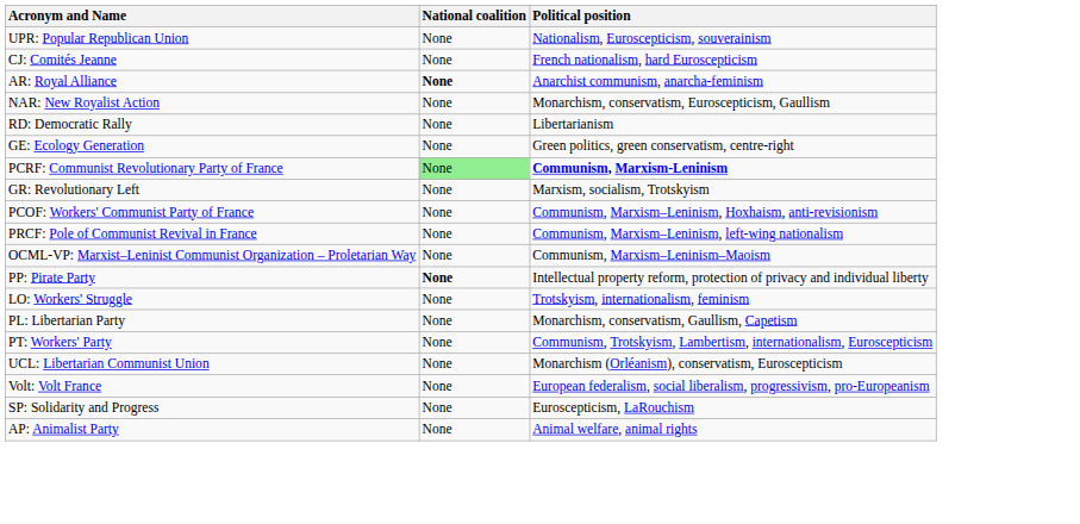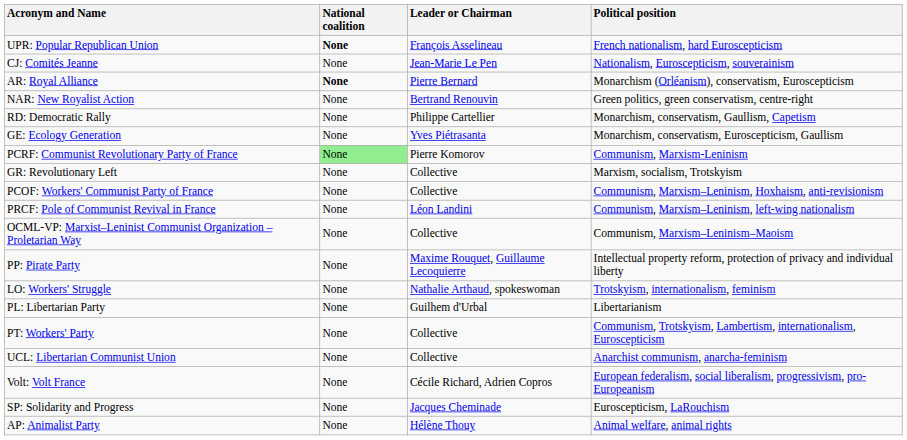 <table class="wikitable sortable">
 <tr>
 <th style="text-align:left; vertical-align:top;">Acronym and Name</th>
 <th style="text-align:left; vertical-align:top;">National coalition</th>
+<th style="text-align:left; vertical-align:top;">Leader or Chairman</th>
 <th style="text-align:left; vertical-align:top;">Political position</th>
 </tr>
 <tr>
 <td>UPR: <a href='#'>Popular Republican Union</a></td>
-<td>None</td>
-<td><a href='#'>Nationalism</a>, <a href='#'>Euroscepticism</a>, <a href='#'>souverainism</a></td>
+<td><strong>None</strong></td>
+<td><a href='#'>François Asselineau</a></td>
+<td><a href='#'>French nationalism</a>, <a href='#'>hard Euroscepticism</a></td>
 </tr>
 <tr>
 <td>CJ: <a href='#'>Comités Jeanne</a></td>
 <td>None</td>
-<td><a href='#'>French nationalism</a>, <a href='#'>hard Euroscepticism</a></td>
+<td><a href='#'>Jean-Marie Le Pen</a></td>
+<td><a href='#'>Nationalism</a>, <a href='#'>Euroscepticism</a>, <a href='#'>souverainism</a></td>
 </tr>
 <tr>
 <td>AR: <a href='#'>Royal Alliance</a></td>
 <td><strong>None</strong></td>
-<td><a href='#'>Anarchist communism</a>, <a href='#'>anarcha-feminism</a></td>
+<td><a href='#'>Pierre Bernard</a></td>
+<td>Monarchism (<a href='#'>Orléanism</a>), conservatism, Euroscepticism</td>
 </tr>
 <tr>
 <td>NAR: <a href='#'>New Royalist Action</a></td>
 <td>None</td>
-<td>Monarchism, conservatism, Euroscepticism, Gaullism</td>
+<td><a href='#'>Bertrand Renouvin</a></td>
+<td>Green politics, green conservatism, centre-right</td>
 </tr>
 <tr>
 <td>RD: Democratic Rally</td>
 <td>None</td>
-<td>Libertarianism</td>
+<td>Philippe Cartellier</td>
+<td>Monarchism, conservatism, Gaullism, <a href='#'>Capetism</a></td>
 </tr>
 <tr>
 <td>GE: <a href='#'>Ecology Generation</a></td>
 <td>None</td>
-<td>Green politics, green conservatism, centre-right</td>
+<td><a href='#'>Yves Piétrasanta</a></td>
+<td>Monarchism, conservatism, Euroscepticism, Gaullism</td>
 </tr>
 <tr>
 <td>PCRF: <a href='#'>Communist Revolutionary Party of France</a></td>
 <td style="background: lightgreen;">None</td>
-<td><strong><a href='#'>Communism</a>, <a href='#'>Marxism-Leninism</a></strong></td>
+<td>Pierre Komorov</td>
+<td><a href='#'>Communism</a>, <a href='#'>Marxism-Leninism</a></td>
 </tr>
 <tr>
 <td>GR: Revolutionary Left</td>
 <td>None</td>
+<td>Collective</td>
 <td>Marxism, socialism, Trotskyism</td>
 </tr>
 <tr>
 <td>PCOF: <a href='#'>Workers' Communist Party of France</a></td>
 <td>None</td>
+<td>Collective</td>
 <td><a href='#'>Communism</a>, <a href='#'>Marxism–Leninism</a>, <a href='#'>Hoxhaism</a>, <a href='#'>anti-revisionism</a></td>
 </tr>
 <tr>
 <td>PRCF: <a href='#'>Pole of Communist Revival in France</a></td>
 <td>None</td>
+<td><a href='#'>Léon Landini</a></td>
 <td><a href='#'>Communism</a>, <a href='#'>Marxism–Leninism</a>, <a href='#'>left-wing nationalism</a></td>
 </tr>
 <tr>
 <td>OCML-VP: <a href='#'>Marxist–Leninist Communist Organization – Proletarian Way</a></td>
 <td>None</td>
+<td>Collective</td>
 <td>Communism, <a href='#'>Marxism–Leninism–Maoism</a></td>
 </tr>
 <tr>
 <td>PP: <a href='#'>Pirate Party</a></td>
-<td><strong>None</strong></td>
+<td>None</td>
+<td><a href='#'>Maxime Rouquet</a>, <a href='#'>Guillaume Lecoquierre</a></td>
 <td>Intellectual property reform, protection of privacy and individual liberty</td>
 </tr>
 <tr>
 <td>LO: <a href='#'>Workers' Struggle</a></td>
 <td>None</td>
+<td><a href='#'>Nathalie Arthaud</a>, spokeswoman</td>
 <td><a href='#'>Trotskyism</a>, <a href='#'>internationalism</a>, <a href='#'>feminism</a></td>
 </tr>
 <tr>
 <td>PL: Libertarian Party</td>
 <td>None</td>
-<td>Monarchism, conservatism, Gaullism, <a href='#'>Capetism</a></td>
+<td>Guilhem d'Urbal</td>
+<td>Libertarianism</td>
 </tr>
 <tr>
 <td>PT: <a href='#'>Workers' Party</a></td>
 <td>None</td>
+<td>Collective</td>
 <td><a href='#'>Communism</a>, <a href='#'>Trotskyism</a>, <a href='#'>Lambertism</a>, <a href='#'>internationalism</a>, <a href='#'>Euroscepticism</a></td>
 </tr>
 <tr>
 <td>UCL: <a href='#'>Libertarian Communist Union</a></td>
 <td>None</td>
-<td>Monarchism (<a href='#'>Orléanism</a>), conservatism, Euroscepticism</td>
+<td>Collective</td>
+<td><a href='#'>Anarchist communism</a>, <a href='#'>anarcha-feminism</a></td>
 </tr>
 <tr>
 <td>Volt: <a href='#'>Volt France</a></td>
 <td>None</td>
+<td>Cécile Richard, Adrien Copros</td>
 <td><a href='#'>European federalism</a>, <a href='#'>social liberalism</a>, <a href='#'>progressivism</a>, <a href='#'>pro-Europeanism</a></td>
 </tr>
 <tr>
 <td>SP: Solidarity and Progress</td>
 <td>None</td>
+<td><a href='#'>Jacques Cheminade</a></td>
 <td>Euroscepticism, <a href='#'>LaRouchism</a></td>
 </tr>
 <tr>
 <td>AP: <a href='#'>Animalist Party</a></td>
 <td>None</td>
+<td><a href='#'>Hélène Thouy</a></td>
 <td><a href='#'>Animal welfare</a>, <a href='#'>animal rights</a></td>
 </tr>
 </table>
